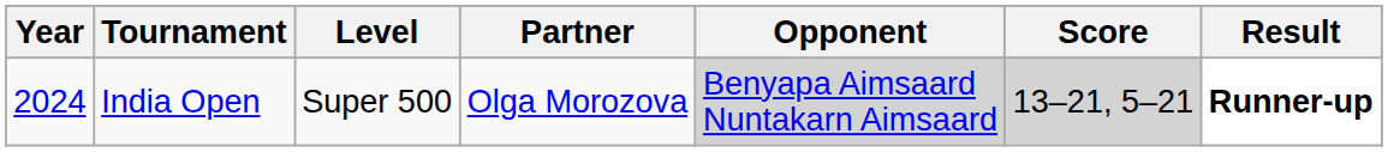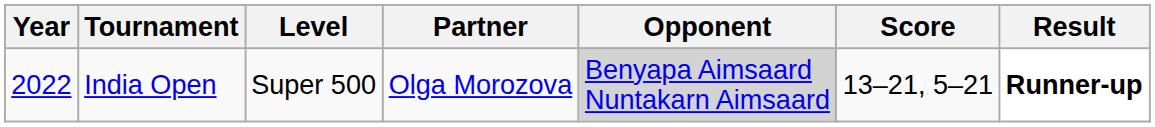 <table class="sortable wikitable" style="font-size: 90%;">
 <tr>
 <th>Year</th>
 <th>Tournament</th>
 <th>Level</th>
 <th>Partner</th>
 <th>Opponent</th>
 <th>Score</th>
 <th>Result</th>
 </tr>
 <tr>
-<td align="center"><a href='#'>2024</a></td>
+<td align="center"><a href='#'>2022</a></td>
 <td align="left"><a href='#'>India Open</a></td>
 <td align="left">Super 500</td>
 <td align="left"> <a href='#'>Olga Morozova</a></td>
 <td align="left" style="background: lightgrey;"> <a href='#'>Benyapa Aimsaard</a><br> <a href='#'>Nuntakarn Aimsaard</a></td>
-<td align="left" style="background: lightgrey;">13–21, 5–21</td>
+<td align="left">13–21, 5–21</td>
 <td style="text-align:left; background:white"> <strong>Runner-up</strong></td>
 </tr>
 </table>
